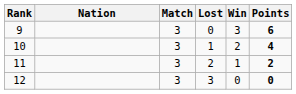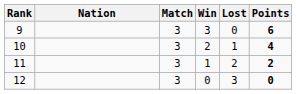 <table class="wikitable" style="text-align: center;">
 <tr>
 <th width=20>Rank</th>
 <th width=150>Nation</th>
 <th width=20>Match</th>
+<th width=20>Win</th>
 <th width=20>Lost</th>
-<th width=20>Win</th>
 <th width=20>Points</th>
 </tr>
 <tr>
 <td>9</td>
 <td style="text-align:left;"></td>
 <td>3</td>
+<td>3</td>
 <td>0</td>
-<td>3</td>
 <td><strong>6</strong></td>
 </tr>
 <tr>
 <td>10</td>
 <td style="text-align:left;"></td>
 <td>3</td>
+<td>2</td>
 <td>1</td>
-<td>2</td>
 <td><strong>4</strong></td>
 </tr>
 <tr>
 <td>11</td>
 <td style="text-align:left;"></td>
 <td>3</td>
+<td>1</td>
 <td>2</td>
-<td>1</td>
 <td><strong>2</strong></td>
 </tr>
 <tr>
 <td>12</td>
 <td style="text-align:left;"></td>
 <td>3</td>
+<td>0</td>
 <td>3</td>
-<td>0</td>
 <td><strong>0</strong></td>
 </tr>
 </table>
